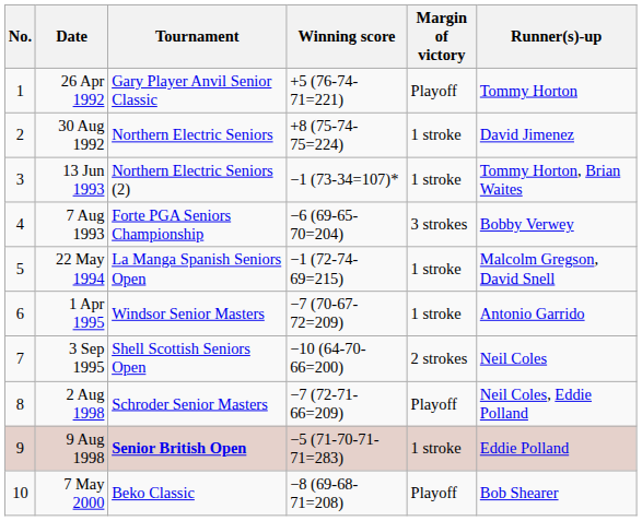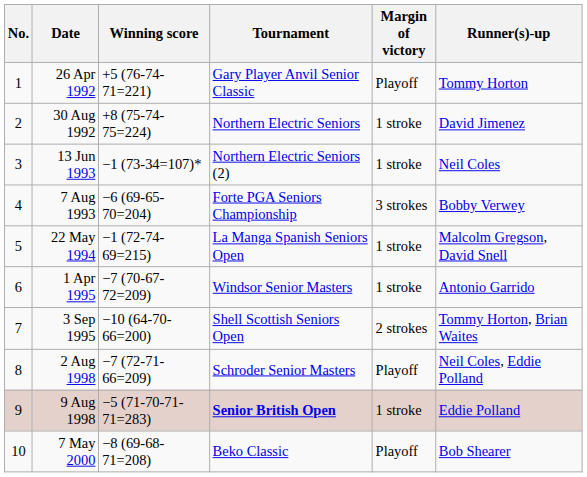 <table class="wikitable" style="font-size:95%;">
 <tr>
 <th>No.</th>
 <th>Date</th>
+<th>Winning score</th>
 <th>Tournament</th>
-<th>Winning score</th>
 <th>Margin of<br>victory</th>
 <th>Runner(s)-up</th>
 </tr>
 <tr>
 <td align=center>1</td>
 <td align=right>26 Apr <a href='#'>1992</a></td>
+<td>+5 (76-74-71=221)</td>
 <td><a href='#'>Gary Player Anvil Senior Classic</a></td>
-<td>+5 (76-74-71=221)</td>
 <td>Playoff</td>
 <td> <a href='#'>Tommy Horton</a></td>
 </tr>
 <tr>
 <td align=center>2</td>
 <td align=right>30 Aug 1992</td>
+<td>+8 (75-74-75=224)</td>
 <td><a href='#'>Northern Electric Seniors</a></td>
-<td>+8 (75-74-75=224)</td>
 <td>1 stroke</td>
 <td> <a href='#'>David Jimenez</a></td>
 </tr>
 <tr>
 <td align=center>3</td>
 <td align=right>13 Jun <a href='#'>1993</a></td>
+<td>−1 (73-34=107)*</td>
 <td><a href='#'>Northern Electric Seniors</a> (2)</td>
-<td>−1 (73-34=107)*</td>
 <td>1 stroke</td>
-<td> <a href='#'>Tommy Horton</a>,  <a href='#'>Brian Waites</a></td>
+<td> <a href='#'>Neil Coles</a></td>
 </tr>
 <tr>
 <td align=center>4</td>
 <td align=right>7 Aug 1993</td>
+<td>−6 (69-65-70=204)</td>
 <td><a href='#'>Forte PGA Seniors Championship</a></td>
-<td>−6 (69-65-70=204)</td>
 <td>3 strokes</td>
 <td> <a href='#'>Bobby Verwey</a></td>
 </tr>
 <tr>
 <td align=center>5</td>
 <td align=right>22 May <a href='#'>1994</a></td>
+<td>−1 (72-74-69=215)</td>
 <td><a href='#'>La Manga Spanish Seniors Open</a></td>
-<td>−1 (72-74-69=215)</td>
 <td>1 stroke</td>
 <td> <a href='#'>Malcolm Gregson</a>,  <a href='#'>David Snell</a></td>
 </tr>
 <tr>
 <td align=center>6</td>
 <td align=right>1 Apr <a href='#'>1995</a></td>
+<td>−7 (70-67-72=209)</td>
 <td><a href='#'>Windsor Senior Masters</a></td>
-<td>−7 (70-67-72=209)</td>
 <td>1 stroke</td>
 <td> <a href='#'>Antonio Garrido</a></td>
 </tr>
 <tr>
 <td align=center>7</td>
 <td align=right>3 Sep 1995</td>
+<td>−10 (64-70-66=200)</td>
 <td><a href='#'>Shell Scottish Seniors Open</a></td>
-<td>−10 (64-70-66=200)</td>
 <td>2 strokes</td>
-<td> <a href='#'>Neil Coles</a></td>
+<td> <a href='#'>Tommy Horton</a>,  <a href='#'>Brian Waites</a></td>
 </tr>
 <tr>
 <td align=center>8</td>
 <td align=right>2 Aug <a href='#'>1998</a></td>
+<td>−7 (72-71-66=209)</td>
 <td><a href='#'>Schroder Senior Masters</a></td>
-<td>−7 (72-71-66=209)</td>
 <td>Playoff</td>
 <td> <a href='#'>Neil Coles</a>,  <a href='#'>Eddie Polland</a></td>
 </tr>
 <tr style="background:#e5d1cb;">
 <td align=center>9</td>
 <td align=right>9 Aug 1998</td>
+<td>−5 (71-70-71-71=283)</td>
 <td><strong><a href='#'>Senior British Open</a></strong></td>
-<td>−5 (71-70-71-71=283)</td>
 <td>1 stroke</td>
 <td> <a href='#'>Eddie Polland</a></td>
 </tr>
 <tr>
 <td align=center>10</td>
 <td align=right>7 May <a href='#'>2000</a></td>
+<td>−8 (69-68-71=208)</td>
 <td><a href='#'>Beko Classic</a></td>
-<td>−8 (69-68-71=208)</td>
 <td>Playoff</td>
 <td> <a href='#'>Bob Shearer</a></td>
 </tr>
 </table>
